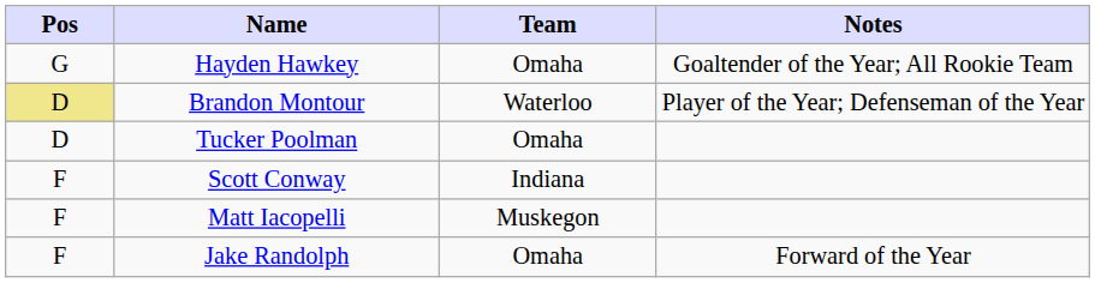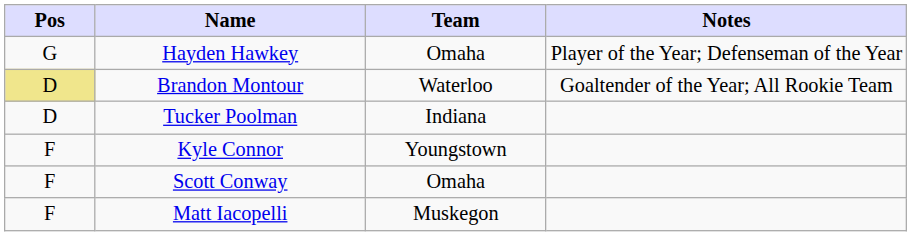 <table class="wikitable" style="text-align:center">
 <tr>
 <th style="background:#ddf; width:10%;">Pos</th>
 <th style="background:#ddf; width:30%;">Name</th>
 <th style="background:#ddf; width:20%;">Team</th>
 <th style="background:#ddf; ">Notes</th>
 </tr>
 <tr>
 <td>G</td>
 <td><a href='#'>Hayden Hawkey</a></td>
 <td>Omaha</td>
-<td>Goaltender of the Year; All Rookie Team</td>
+<td>Player of the Year; Defenseman of the Year</td>
 </tr>
 <tr>
 <td style="background: khaki;">D</td>
 <td><a href='#'>Brandon Montour</a></td>
 <td>Waterloo</td>
-<td>Player of the Year; Defenseman of the Year</td>
+<td>Goaltender of the Year; All Rookie Team</td>
 </tr>
 <tr>
 <td>D</td>
 <td><a href='#'>Tucker Poolman</a></td>
-<td>Omaha</td>
+<td>Indiana</td>
+<td></td>
+</tr>
+<tr>
+<td>F</td>
+<td><a href='#'>Kyle Connor</a></td>
+<td>Youngstown</td>
 <td></td>
 </tr>
 <tr>
 <td>F</td>
 <td><a href='#'>Scott Conway</a></td>
-<td>Indiana</td>
+<td>Omaha</td>
 <td></td>
 </tr>
 <tr>
 <td>F</td>
 <td><a href='#'>Matt Iacopelli</a></td>
 <td>Muskegon</td>
 <td></td>
 </tr>
-<tr>
-<td>F</td>
-<td><a href='#'>Jake Randolph</a></td>
-<td>Omaha</td>
-<td>Forward of the Year</td>
-</tr>
 </table>
